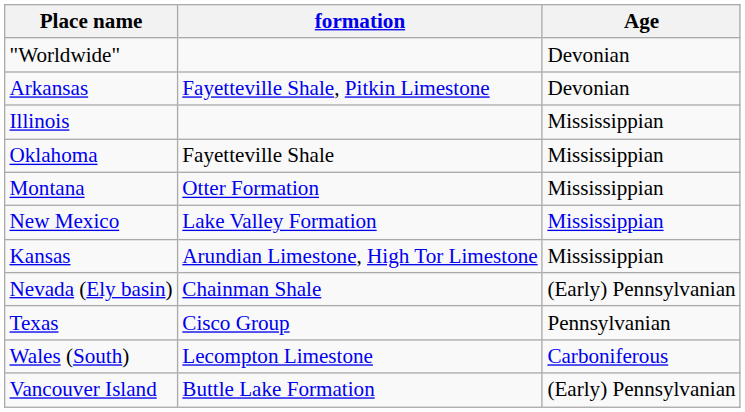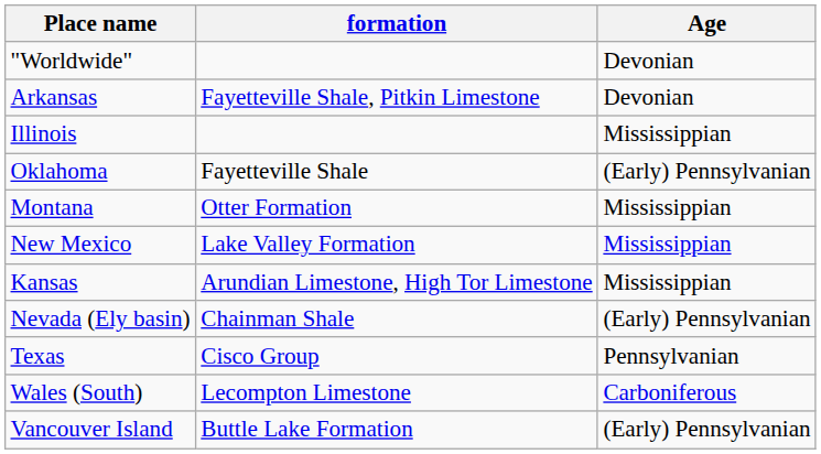 <table class="wikitable">
 <tr>
 <th>Place name</th>
 <th><a href='#'>formation</a></th>
 <th>Age</th>
 </tr>
 <tr>
 <td>"Worldwide"</td>
 <td></td>
 <td>Devonian </td>
 </tr>
 <tr>
 <td><a href='#'>Arkansas</a></td>
 <td><a href='#'>Fayetteville Shale</a>, <a href='#'>Pitkin Limestone</a></td>
 <td>Devonian </td>
 </tr>
 <tr>
 <td><a href='#'>Illinois</a></td>
 <td></td>
 <td>Mississippian </td>
 </tr>
 <tr>
 <td><a href='#'>Oklahoma</a></td>
 <td>Fayetteville Shale</td>
-<td>Mississippian </td>
+<td>(Early) Pennsylvanian </td>
 </tr>
 <tr>
 <td><a href='#'>Montana</a></td>
 <td><a href='#'>Otter Formation</a></td>
 <td>Mississippian </td>
 </tr>
 <tr>
 <td><a href='#'>New Mexico</a></td>
 <td><a href='#'>Lake Valley Formation</a></td>
 <td><a href='#'>Mississippian</a></td>
 </tr>
 <tr>
 <td><a href='#'>Kansas</a></td>
 <td><a href='#'>Arundian Limestone</a>, <a href='#'>High Tor Limestone</a></td>
 <td>Mississippian </td>
 </tr>
 <tr>
 <td><a href='#'>Nevada</a> (<a href='#'>Ely basin</a>)</td>
 <td><a href='#'>Chainman Shale</a></td>
 <td>(Early) Pennsylvanian </td>
 </tr>
 <tr>
 <td><a href='#'>Texas</a></td>
 <td><a href='#'>Cisco Group</a></td>
 <td>Pennsylvanian </td>
 </tr>
 <tr>
 <td><a href='#'>Wales</a> (<a href='#'>South</a>)</td>
 <td><a href='#'>Lecompton Limestone</a></td>
 <td><a href='#'>Carboniferous</a></td>
 </tr>
 <tr>
 <td><a href='#'>Vancouver Island</a></td>
 <td><a href='#'>Buttle Lake Formation</a></td>
 <td>(Early) Pennsylvanian </td>
 </tr>
 </table>
